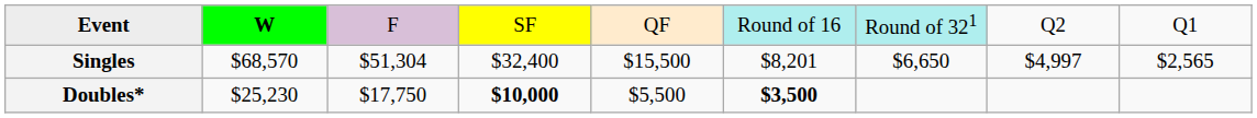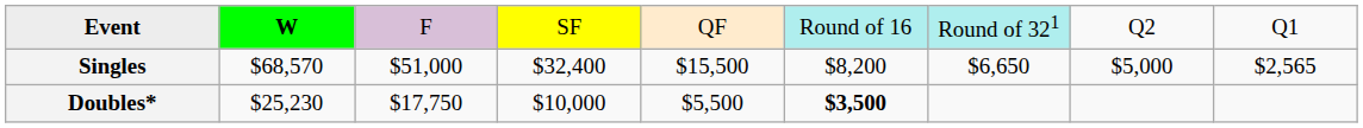 <table class=wikitable style=font-size:90%;text-align:center>
 <tr>
 <td style="width:130px; background:#ededed;"><strong>Event</strong></td>
 <td style="width:80px; background:lime;"><strong>W</strong></td>
 <td style="width:85px; background:thistle;">F</td>
 <td style="width:85px; background:#ff0;">SF</td>
 <td style="width:85px; background:#ffebcd;">QF</td>
 <td style="width:85px; background:#afeeee;">Round of 16</td>
 <td style="width:85px; background:#afeeee;">Round of 32<sup>1</sup></td>
 <td width=85>Q2</td>
 <td width=85>Q1</td>
 </tr>
 <tr>
 <td style="background:#f3f3f3;"><strong>Singles</strong></td>
 <td>$68,570</td>
-<td>$51,304</td>
+<td>$51,000</td>
 <td>$32,400</td>
 <td>$15,500</td>
-<td>$8,201</td>
+<td>$8,200</td>
 <td>$6,650</td>
-<td>$4,997</td>
+<td>$5,000</td>
 <td>$2,565</td>
 </tr>
 <tr>
 <td style="background:#f3f3f3;"><strong>Doubles*</strong></td>
 <td>$25,230</td>
 <td>$17,750</td>
-<td><strong>$10,000</strong></td>
+<td>$10,000</td>
 <td>$5,500</td>
 <td><strong>$3,500</strong></td>
 <td></td>
 <td></td>
 <td></td>
 </tr>
 </table>
